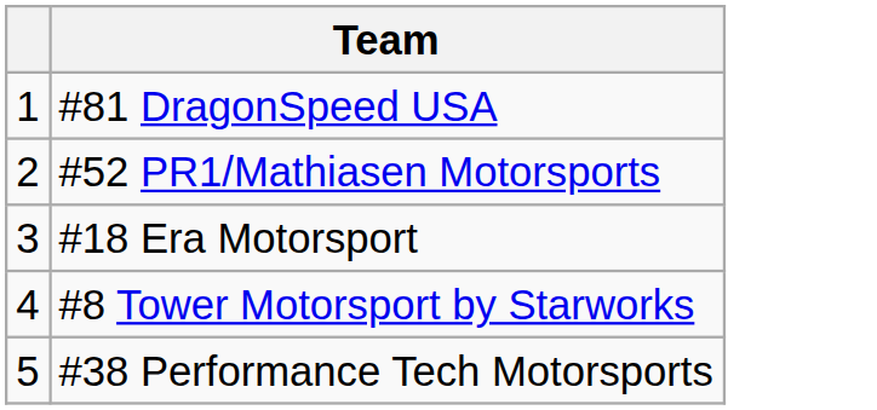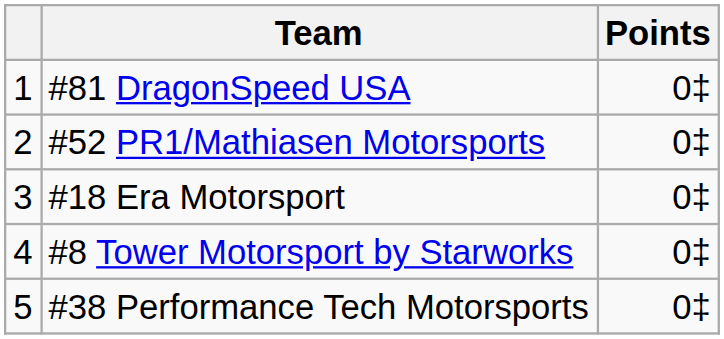 <table class="wikitable" style="font-size: 95%;">
 <tr>
 <th scope="col"></th>
 <th scope="col">Team</th>
+<th scope="col">Points</th>
 </tr>
 <tr>
 <td align=center>1</td>
 <td> #81 <a href='#'>DragonSpeed USA</a></td>
+<td align=right>0‡</td>
 </tr>
 <tr>
 <td align=center>2</td>
 <td> #52 <a href='#'>PR1/Mathiasen Motorsports</a></td>
+<td align=right>0‡</td>
 </tr>
 <tr>
 <td align=center>3</td>
 <td> #18 Era Motorsport</td>
+<td align=right>0‡</td>
 </tr>
 <tr>
 <td align=center>4</td>
 <td> #8 <a href='#'>Tower Motorsport by Starworks</a></td>
+<td align=right>0‡</td>
 </tr>
 <tr>
 <td align=center>5</td>
 <td> #38 Performance Tech Motorsports</td>
+<td align=right>0‡</td>
 </tr>
 </table>
